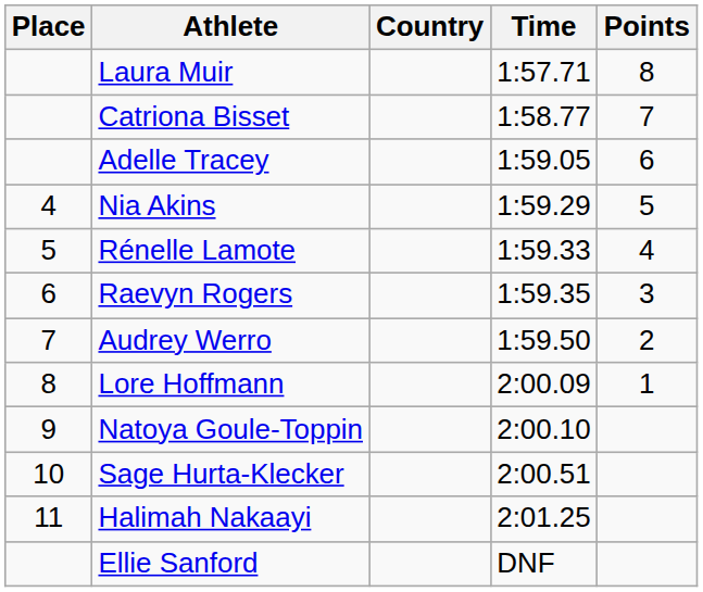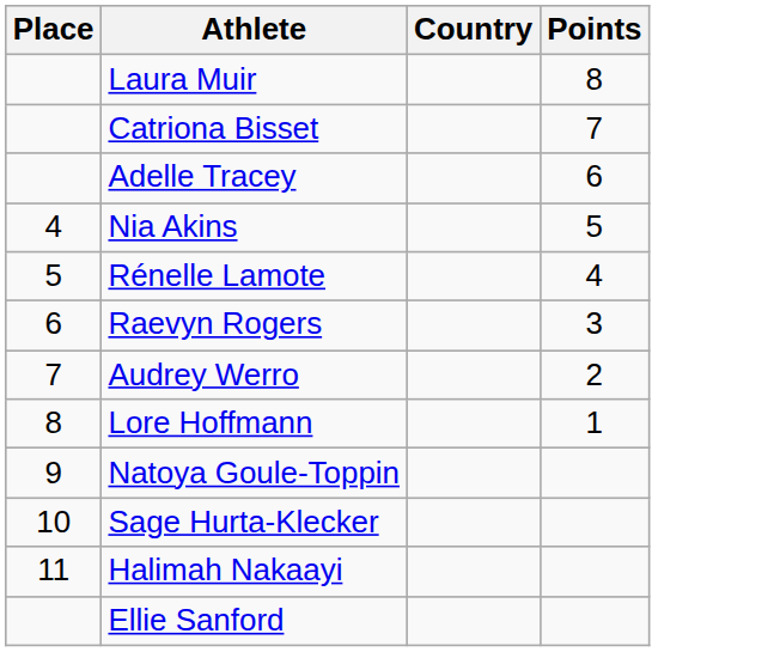 <table class="wikitable">
 <tr>
 <th>Place</th>
 <th>Athlete</th>
 <th>Country</th>
-<th>Time</th>
 <th>Points</th>
 </tr>
 <tr>
 <td align=center></td>
 <td><a href='#'>Laura Muir</a></td>
 <td></td>
-<td>1:57.71</td>
 <td align=center>8</td>
 </tr>
 <tr>
 <td align=center></td>
 <td><a href='#'>Catriona Bisset</a></td>
 <td></td>
-<td>1:58.77</td>
 <td align=center>7</td>
 </tr>
 <tr>
 <td align=center></td>
 <td><a href='#'>Adelle Tracey</a></td>
 <td></td>
-<td>1:59.05</td>
 <td align=center>6</td>
 </tr>
 <tr>
 <td align=center>4</td>
 <td><a href='#'>Nia Akins</a></td>
 <td></td>
-<td>1:59.29</td>
 <td align=center>5</td>
 </tr>
 <tr>
 <td align=center>5</td>
 <td><a href='#'>Rénelle Lamote</a></td>
 <td></td>
-<td>1:59.33</td>
 <td align=center>4</td>
 </tr>
 <tr>
 <td align=center>6</td>
 <td><a href='#'>Raevyn Rogers</a></td>
 <td></td>
-<td>1:59.35</td>
 <td align=center>3</td>
 </tr>
 <tr>
 <td align=center>7</td>
 <td><a href='#'>Audrey Werro</a></td>
 <td></td>
-<td>1:59.50</td>
 <td align=center>2</td>
 </tr>
 <tr>
 <td align=center>8</td>
 <td><a href='#'>Lore Hoffmann</a></td>
 <td></td>
-<td>2:00.09</td>
 <td align=center>1</td>
 </tr>
 <tr>
 <td align=center>9</td>
 <td><a href='#'>Natoya Goule-Toppin</a></td>
 <td></td>
-<td>2:00.10</td>
 <td align=center></td>
 </tr>
 <tr>
 <td align=center>10</td>
 <td><a href='#'>Sage Hurta-Klecker</a></td>
 <td></td>
-<td>2:00.51</td>
 <td align=center></td>
 </tr>
 <tr>
 <td align=center>11</td>
 <td><a href='#'>Halimah Nakaayi</a></td>
 <td></td>
-<td>2:01.25</td>
 <td align=center></td>
 </tr>
 <tr>
 <td align=center></td>
 <td><a href='#'>Ellie Sanford</a></td>
 <td></td>
-<td>DNF</td>
 <td align=center></td>
 </tr>
 </table>
